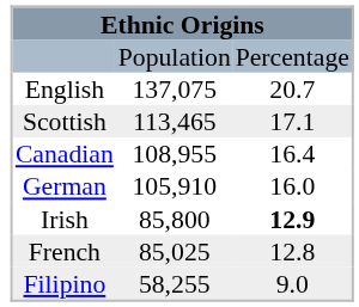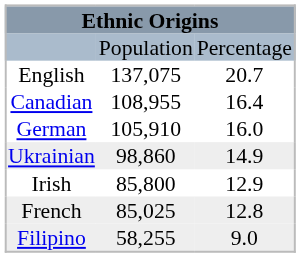 <table cellpadding="1" style="float:right; margin:0 1em 1em 0; border:1px #bbb solid; border-collapse:collapse; font-size:70%;  margin:10px">
 <tr style="text-align:center; background:#8899aa;">
 <th colspan= "3">Ethnic Origins</th>
 </tr>
 <tr style="text-align:center; background:#abc;">
 <td></td>
 <td>Population</td>
 <td>Percentage</td>
 </tr>
 <tr style="text-align:center;">
 <td>English</td>
 <td>137,075</td>
 <td>20.7</td>
 </tr>
-<tr style="text-align:center; background:#eee;">
-<td>Scottish</td>
-<td>113,465</td>
-<td>17.1</td>
-</tr>
 <tr style="text-align:center;">
 <td><a href='#'>Canadian</a></td>
 <td>108,955</td>
 <td>16.4</td>
 </tr>
 <tr style="text-align:center;">
 <td><a href='#'>German</a></td>
 <td>105,910</td>
 <td>16.0</td>
 </tr>
+<tr style="text-align:center; background:#eee;">
+<td><a href='#'>Ukrainian</a></td>
+<td>98,860</td>
+<td>14.9</td>
+</tr>
 <tr style="text-align:center;">
 <td>Irish</td>
 <td>85,800</td>
-<td><strong>12.9</strong></td>
+<td>12.9</td>
 </tr>
 <tr style="text-align:center; background:#eee;">
 <td>French</td>
 <td>85,025</td>
 <td>12.8</td>
 </tr>
 <tr style="text-align:center; background:#eee;">
 <td><a href='#'>Filipino</a></td>
 <td>58,255</td>
 <td>9.0</td>
 </tr>
 </table>
